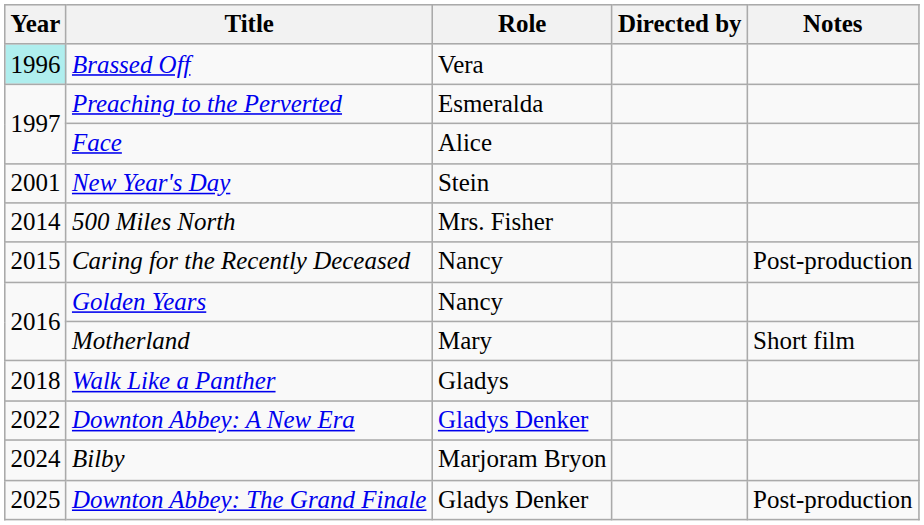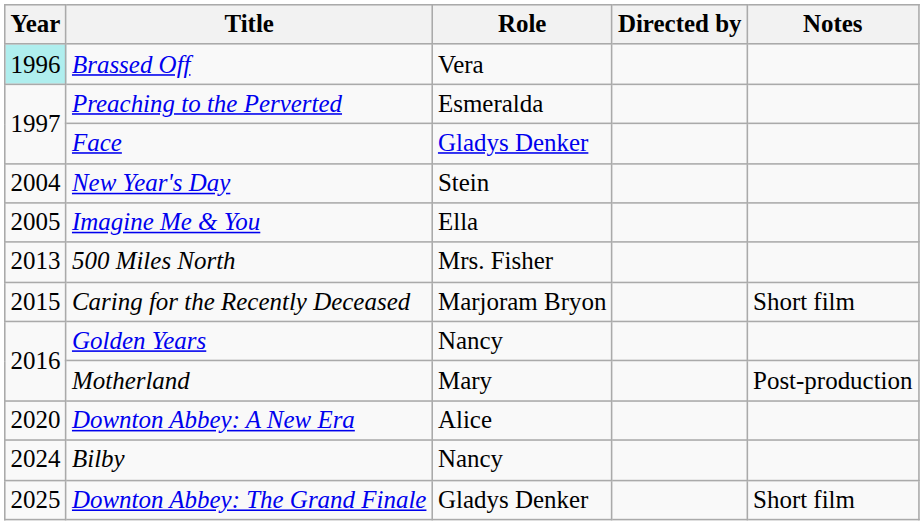 <table class="wikitable sortable">
 <tr>
 <th>Year</th>
 <th>Title</th>
 <th>Role</th>
 <th>Directed by</th>
 <th>Notes</th>
 </tr>
 <tr>
 <td style="background: paleturquoise;">1996</td>
 <td><em><a href='#'>Brassed Off</a></em></td>
 <td>Vera</td>
 <td></td>
 <td></td>
 </tr>
 <tr>
 <td rowspan="2">1997</td>
 <td><em><a href='#'>Preaching to the Perverted</a></em></td>
 <td>Esmeralda</td>
 <td></td>
 <td></td>
 </tr>
 <tr>
 <td><em><a href='#'>Face</a></em></td>
-<td>Alice</td>
+<td><a href='#'>Gladys Denker</a></td>
 <td></td>
 <td></td>
 </tr>
 <tr>
-<td>2001</td>
+<td>2004</td>
 <td><em><a href='#'>New Year's Day</a></em></td>
 <td>Stein</td>
 <td></td>
 <td></td>
 </tr>
 <tr>
-<td>2014</td>
+<td>2005</td>
+<td><em><a href='#'>Imagine Me & You</a></em></td>
+<td>Ella</td>
+<td></td>
+<td></td>
+</tr>
+<tr>
+<td>2013</td>
 <td><em>500 Miles North</em></td>
 <td>Mrs. Fisher</td>
 <td></td>
 <td></td>
 </tr>
 <tr>
 <td>2015</td>
 <td><em>Caring for the Recently Deceased</em></td>
-<td>Nancy</td>
+<td>Marjoram Bryon</td>
 <td></td>
-<td>Post-production</td>
+<td>Short film</td>
 </tr>
 <tr>
 <td rowspan="2">2016</td>
 <td><em><a href='#'>Golden Years</a></em></td>
 <td>Nancy</td>
 <td></td>
 <td></td>
 </tr>
 <tr>
 <td><em>Motherland</em></td>
 <td>Mary</td>
 <td></td>
-<td>Short film</td>
+<td>Post-production</td>
 </tr>
 <tr>
-<td>2018</td>
-<td><em><a href='#'>Walk Like a Panther</a></em></td>
-<td>Gladys</td>
-<td></td>
-<td></td>
-</tr>
-<tr>
-<td>2022</td>
+<td>2020</td>
 <td><em><a href='#'>Downton Abbey: A New Era</a></em></td>
-<td><a href='#'>Gladys Denker</a></td>
+<td>Alice</td>
 <td></td>
 <td></td>
 </tr>
 <tr>
 <td>2024</td>
 <td><em>Bilby</em></td>
-<td>Marjoram Bryon</td>
+<td>Nancy</td>
 <td></td>
 <td></td>
 </tr>
 <tr>
 <td>2025</td>
 <td><em><a href='#'>Downton Abbey: The Grand Finale</a></em></td>
 <td>Gladys Denker</td>
 <td></td>
-<td>Post-production</td>
+<td>Short film</td>
 </tr>
 </table>
